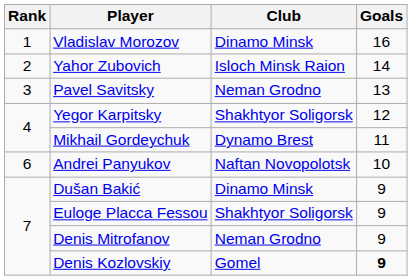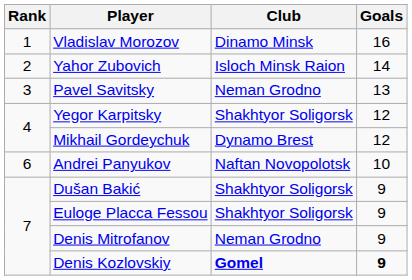 <table class="wikitable" style="text-align:center;">
 <tr>
 <th>Rank</th>
 <th>Player</th>
 <th>Club</th>
 <th>Goals</th>
 </tr>
 <tr>
 <td>1</td>
 <td align="left"> <a href='#'>Vladislav Morozov</a></td>
 <td align="left"><a href='#'>Dinamo Minsk</a></td>
 <td>16</td>
 </tr>
 <tr>
 <td>2</td>
 <td align="left"> <a href='#'>Yahor Zubovich</a></td>
 <td align="left"><a href='#'>Isloch Minsk Raion</a></td>
 <td>14</td>
 </tr>
 <tr>
 <td>3</td>
 <td align="left"> <a href='#'>Pavel Savitsky</a></td>
 <td align="left"><a href='#'>Neman Grodno</a></td>
 <td>13</td>
 </tr>
 <tr>
 <td rowspan="2">4</td>
 <td align="left"> <a href='#'>Yegor Karpitsky</a></td>
 <td align="left"><a href='#'>Shakhtyor Soligorsk</a></td>
 <td>12</td>
 </tr>
 <tr>
 <td align="left"> <a href='#'>Mikhail Gordeychuk</a></td>
 <td align="left"><a href='#'>Dynamo Brest</a></td>
-<td>11</td>
+<td>12</td>
 </tr>
 <tr>
 <td>6</td>
 <td align="left"> <a href='#'>Andrei Panyukov</a></td>
 <td align="left"><a href='#'>Naftan Novopolotsk</a></td>
 <td>10</td>
 </tr>
 <tr>
 <td rowspan="4">7</td>
 <td align="left"> <a href='#'>Dušan Bakić</a></td>
-<td align="left"><a href='#'>Dinamo Minsk</a></td>
+<td align="left"><a href='#'>Shakhtyor Soligorsk</a></td>
 <td>9</td>
 </tr>
 <tr>
 <td align="left"> <a href='#'>Euloge Placca Fessou</a></td>
 <td align="left"><a href='#'>Shakhtyor Soligorsk</a></td>
 <td>9</td>
 </tr>
 <tr>
 <td align="left"> <a href='#'>Denis Mitrofanov</a></td>
 <td align="left"><a href='#'>Neman Grodno</a></td>
 <td>9</td>
 </tr>
 <tr>
 <td align="left"> <a href='#'>Denis Kozlovskiy</a></td>
-<td align="left"><a href='#'>Gomel</a></td>
+<td align="left"><strong><a href='#'>Gomel</a></strong></td>
 <td><strong>9</strong></td>
 </tr>
 </table>
